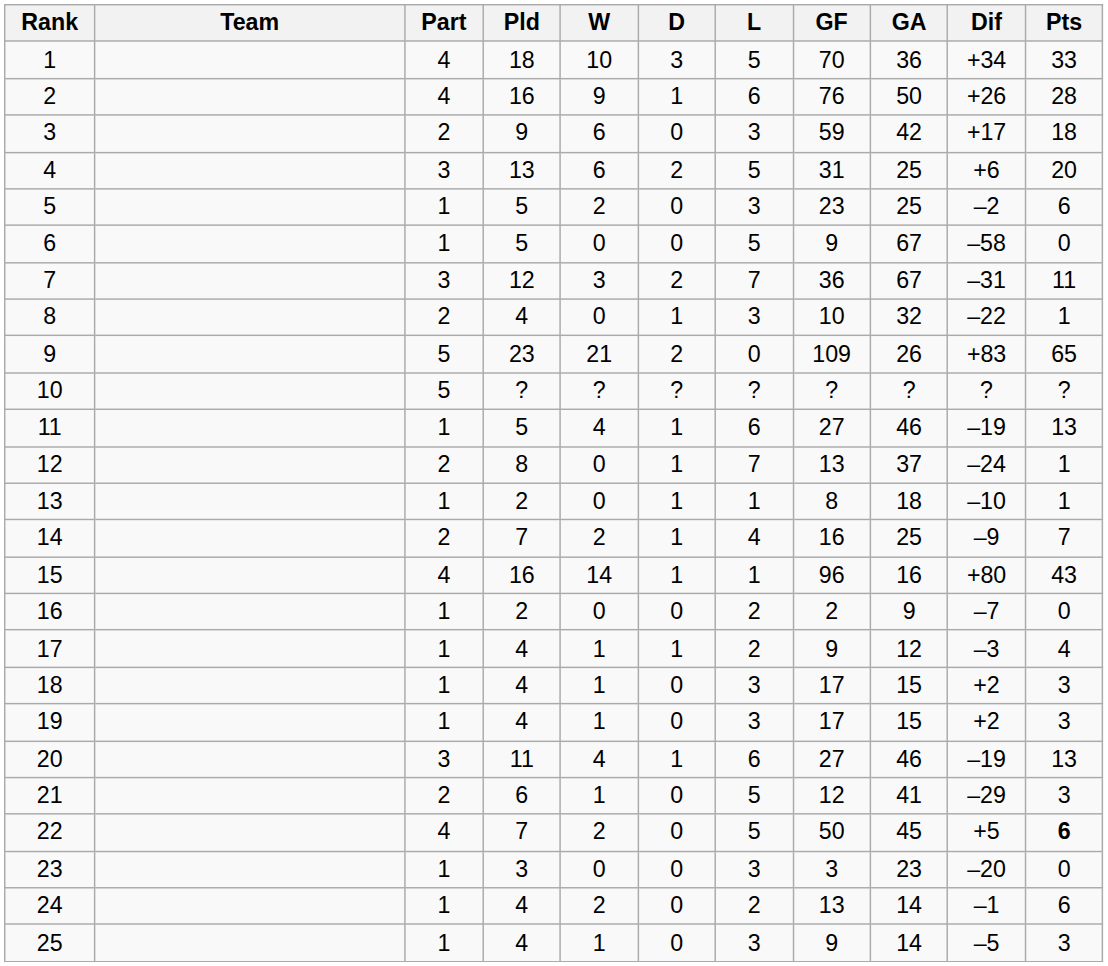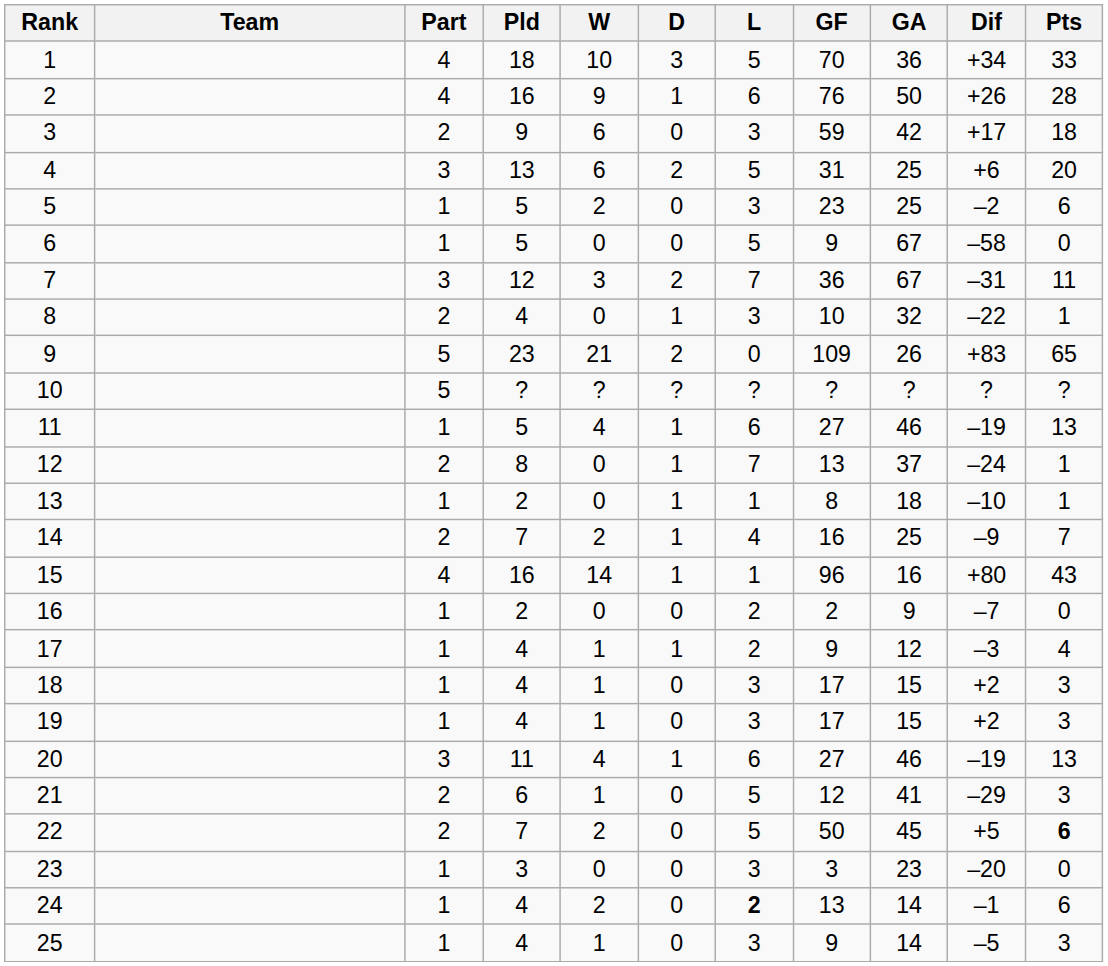 <table class="wikitable sortable" width=60% style="text-align:center">
 <tr>
 <th width=5%>Rank</th>
 <th width=20%>Team</th>
 <th width=5%>Part</th>
 <th width=5%>Pld</th>
 <th width=5%>W</th>
 <th width=5%>D</th>
 <th width=5%>L</th>
 <th width=5%>GF</th>
 <th width=5%>GA</th>
 <th width=5%>Dif</th>
 <th width=5%>Pts</th>
 </tr>
 <tr>
 <td>1</td>
 <td style="text-align:left;"></td>
 <td>4</td>
 <td>18</td>
 <td>10</td>
 <td>3</td>
 <td>5</td>
 <td>70</td>
 <td>36</td>
 <td>+34</td>
 <td>33</td>
 </tr>
 <tr>
 <td>2</td>
 <td style="text-align:left;"></td>
 <td>4</td>
 <td>16</td>
 <td>9</td>
 <td>1</td>
 <td>6</td>
 <td>76</td>
 <td>50</td>
 <td>+26</td>
 <td>28</td>
 </tr>
 <tr>
 <td>3</td>
 <td style="text-align:left;"></td>
 <td>2</td>
 <td>9</td>
 <td>6</td>
 <td>0</td>
 <td>3</td>
 <td>59</td>
 <td>42</td>
 <td>+17</td>
 <td>18</td>
 </tr>
 <tr>
 <td>4</td>
 <td style="text-align:left;"></td>
 <td>3</td>
 <td>13</td>
 <td>6</td>
 <td>2</td>
 <td>5</td>
 <td>31</td>
 <td>25</td>
 <td>+6</td>
 <td>20</td>
 </tr>
 <tr>
 <td>5</td>
 <td style="text-align:left;"></td>
 <td>1</td>
 <td>5</td>
 <td>2</td>
 <td>0</td>
 <td>3</td>
 <td>23</td>
 <td>25</td>
 <td>–2</td>
 <td>6</td>
 </tr>
 <tr>
 <td>6</td>
 <td style="text-align:left;"></td>
 <td>1</td>
 <td>5</td>
 <td>0</td>
 <td>0</td>
 <td>5</td>
 <td>9</td>
 <td>67</td>
 <td>–58</td>
 <td>0</td>
 </tr>
 <tr>
 <td>7</td>
 <td style="text-align:left;"></td>
 <td>3</td>
 <td>12</td>
 <td>3</td>
 <td>2</td>
 <td>7</td>
 <td>36</td>
 <td>67</td>
 <td>–31</td>
 <td>11</td>
 </tr>
 <tr>
 <td>8</td>
 <td style="text-align:left;"></td>
 <td>2</td>
 <td>4</td>
 <td>0</td>
 <td>1</td>
 <td>3</td>
 <td>10</td>
 <td>32</td>
 <td>–22</td>
 <td>1</td>
 </tr>
 <tr>
 <td>9</td>
 <td style="text-align:left;"></td>
 <td>5</td>
 <td>23</td>
 <td>21</td>
 <td>2</td>
 <td>0</td>
 <td>109</td>
 <td>26</td>
 <td>+83</td>
 <td>65</td>
 </tr>
 <tr>
 <td>10</td>
 <td style="text-align:left;"></td>
 <td>5</td>
 <td>?</td>
 <td>?</td>
 <td>?</td>
 <td>?</td>
 <td>?</td>
 <td>?</td>
 <td>?</td>
 <td>?</td>
 </tr>
 <tr>
 <td>11</td>
 <td style="text-align:left;"></td>
 <td>1</td>
 <td>5</td>
 <td>4</td>
 <td>1</td>
 <td>6</td>
 <td>27</td>
 <td>46</td>
 <td>–19</td>
 <td>13</td>
 </tr>
 <tr>
 <td>12</td>
 <td style="text-align:left;"></td>
 <td>2</td>
 <td>8</td>
 <td>0</td>
 <td>1</td>
 <td>7</td>
 <td>13</td>
 <td>37</td>
 <td>–24</td>
 <td>1</td>
 </tr>
 <tr>
 <td>13</td>
 <td style="text-align:left;"></td>
 <td>1</td>
 <td>2</td>
 <td>0</td>
 <td>1</td>
 <td>1</td>
 <td>8</td>
 <td>18</td>
 <td>–10</td>
 <td>1</td>
 </tr>
 <tr>
 <td>14</td>
 <td style="text-align:left;"></td>
 <td>2</td>
 <td>7</td>
 <td>2</td>
 <td>1</td>
 <td>4</td>
 <td>16</td>
 <td>25</td>
 <td>–9</td>
 <td>7</td>
 </tr>
 <tr>
 <td>15</td>
 <td style="text-align:left;"></td>
 <td>4</td>
 <td>16</td>
 <td>14</td>
 <td>1</td>
 <td>1</td>
 <td>96</td>
 <td>16</td>
 <td>+80</td>
 <td>43</td>
 </tr>
 <tr>
 <td>16</td>
 <td style="text-align:left;"></td>
 <td>1</td>
 <td>2</td>
 <td>0</td>
 <td>0</td>
 <td>2</td>
 <td>2</td>
 <td>9</td>
 <td>–7</td>
 <td>0</td>
 </tr>
 <tr>
 <td>17</td>
 <td style="text-align:left;"></td>
 <td>1</td>
 <td>4</td>
 <td>1</td>
 <td>1</td>
 <td>2</td>
 <td>9</td>
 <td>12</td>
 <td>–3</td>
 <td>4</td>
 </tr>
 <tr>
 <td>18</td>
 <td style="text-align:left;"></td>
 <td>1</td>
 <td>4</td>
 <td>1</td>
 <td>0</td>
 <td>3</td>
 <td>17</td>
 <td>15</td>
 <td>+2</td>
 <td>3</td>
 </tr>
 <tr>
 <td>19</td>
 <td style="text-align:left;"></td>
 <td>1</td>
 <td>4</td>
 <td>1</td>
 <td>0</td>
 <td>3</td>
 <td>17</td>
 <td>15</td>
 <td>+2</td>
 <td>3</td>
 </tr>
 <tr>
 <td>20</td>
 <td style="text-align:left;"></td>
 <td>3</td>
 <td>11</td>
 <td>4</td>
 <td>1</td>
 <td>6</td>
 <td>27</td>
 <td>46</td>
 <td>–19</td>
 <td>13</td>
 </tr>
 <tr>
 <td>21</td>
 <td style="text-align:left;"></td>
 <td>2</td>
 <td>6</td>
 <td>1</td>
 <td>0</td>
 <td>5</td>
 <td>12</td>
 <td>41</td>
 <td>–29</td>
 <td>3</td>
 </tr>
 <tr>
 <td>22</td>
 <td style="text-align:left;"></td>
-<td>4</td>
+<td>2</td>
 <td>7</td>
 <td>2</td>
 <td>0</td>
 <td>5</td>
 <td>50</td>
 <td>45</td>
 <td>+5</td>
 <td><strong>6</strong></td>
 </tr>
 <tr>
 <td>23</td>
 <td style="text-align:left;"></td>
 <td>1</td>
 <td>3</td>
 <td>0</td>
 <td>0</td>
 <td>3</td>
 <td>3</td>
 <td>23</td>
 <td>–20</td>
 <td>0</td>
 </tr>
 <tr>
 <td>24</td>
 <td style="text-align:left;"></td>
 <td>1</td>
 <td>4</td>
 <td>2</td>
 <td>0</td>
-<td>2</td>
+<td><strong>2</strong></td>
 <td>13</td>
 <td>14</td>
 <td>–1</td>
 <td>6</td>
 </tr>
 <tr>
 <td>25</td>
 <td style="text-align:left;"></td>
 <td>1</td>
 <td>4</td>
 <td>1</td>
 <td>0</td>
 <td>3</td>
 <td>9</td>
 <td>14</td>
 <td>–5</td>
 <td>3</td>
 </tr>
 <tr>
 </tr>
 </table>
